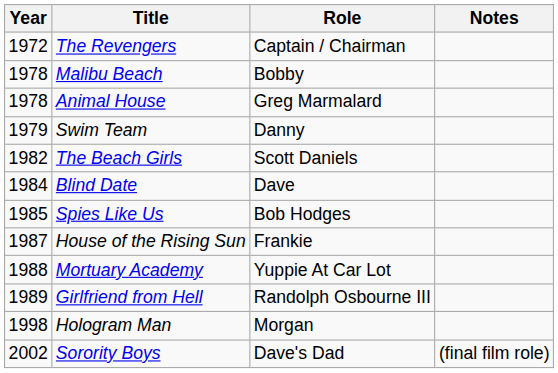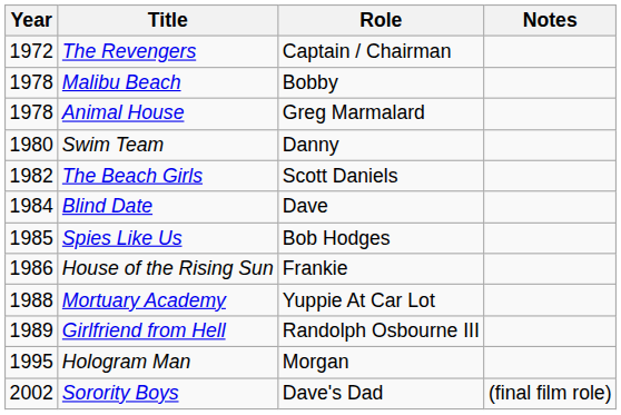 <table class="wikitable">
 <tr>
 <th>Year</th>
 <th>Title</th>
 <th>Role</th>
 <th>Notes</th>
 </tr>
 <tr>
 <td>1972</td>
 <td><em><a href='#'>The Revengers</a></em></td>
 <td>Captain / Chairman</td>
 <td></td>
 </tr>
 <tr>
 <td>1978</td>
 <td><em><a href='#'>Malibu Beach</a></em></td>
 <td>Bobby</td>
 <td></td>
 </tr>
 <tr>
 <td>1978</td>
 <td><em><a href='#'>Animal House</a></em></td>
 <td>Greg Marmalard</td>
 <td></td>
 </tr>
 <tr>
-<td>1979</td>
+<td>1980</td>
 <td><em>Swim Team</em></td>
 <td>Danny</td>
 <td></td>
 </tr>
 <tr>
 <td>1982</td>
 <td><em><a href='#'>The Beach Girls</a></em></td>
 <td>Scott Daniels</td>
 <td></td>
 </tr>
 <tr>
 <td>1984</td>
 <td><em><a href='#'>Blind Date</a></em></td>
 <td>Dave</td>
 <td></td>
 </tr>
 <tr>
 <td>1985</td>
 <td><em><a href='#'>Spies Like Us</a></em></td>
 <td>Bob Hodges</td>
 <td></td>
 </tr>
 <tr>
-<td>1987</td>
+<td>1986</td>
 <td><em>House of the Rising Sun</em></td>
 <td>Frankie</td>
 <td></td>
 </tr>
 <tr>
 <td>1988</td>
 <td><em><a href='#'>Mortuary Academy</a></em></td>
 <td>Yuppie At Car Lot</td>
 <td></td>
 </tr>
 <tr>
 <td>1989</td>
 <td><em><a href='#'>Girlfriend from Hell</a></em></td>
 <td>Randolph Osbourne III</td>
 <td></td>
 </tr>
 <tr>
-<td>1998</td>
+<td>1995</td>
 <td><em>Hologram Man</em></td>
 <td>Morgan</td>
 <td></td>
 </tr>
 <tr>
 <td>2002</td>
 <td><em><a href='#'>Sorority Boys</a></em></td>
 <td>Dave's Dad</td>
 <td>(final film role)</td>
 </tr>
 </table>
